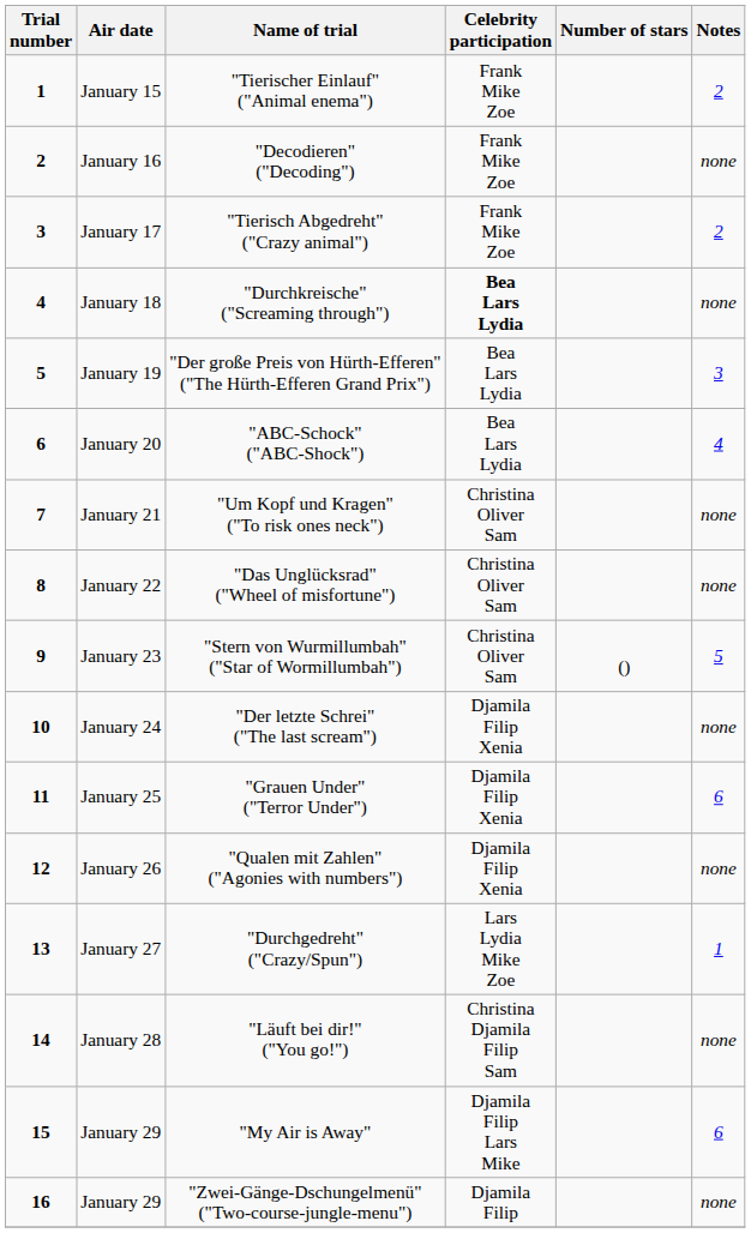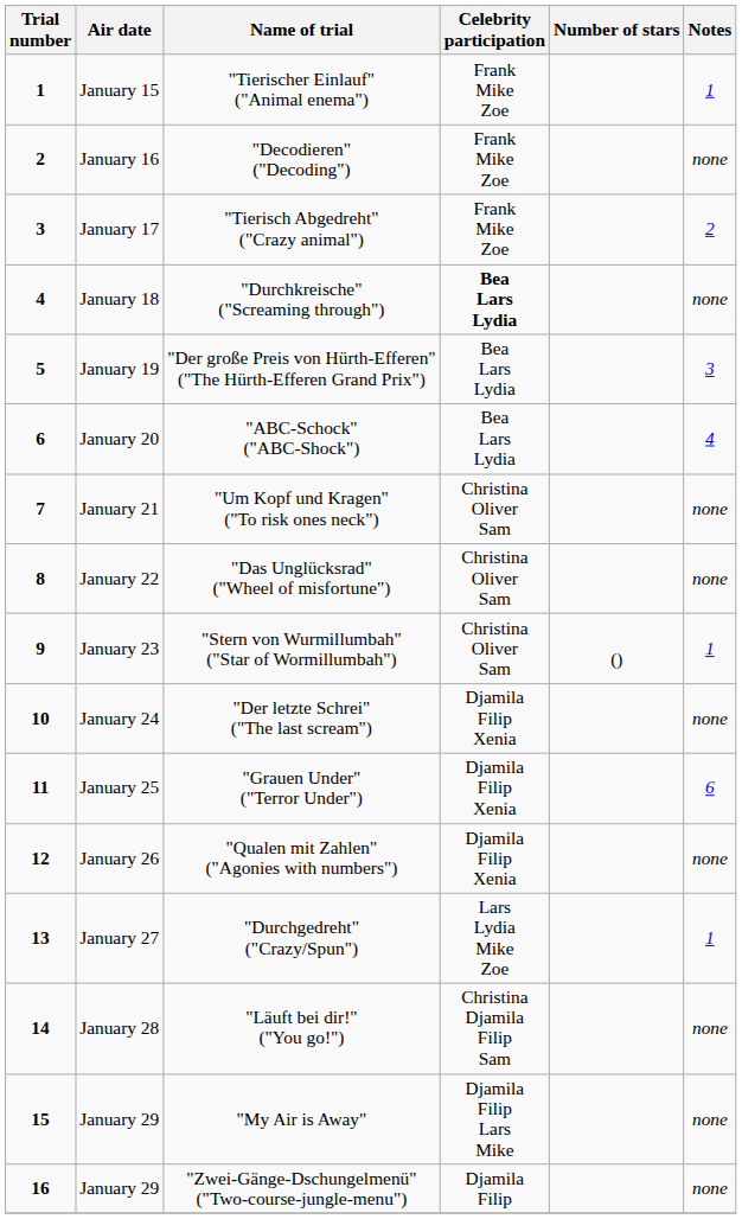 <table class=wikitable style="text-align:center">
 <tr>
 <th scope="col">Trial<br>number</th>
 <th scope="col">Air date</th>
 <th scope="col">Name of trial</th>
 <th scope="col">Celebrity<br>participation</th>
 <th scope="col">Number of stars</th>
 <th scope="col">Notes</th>
 </tr>
 <tr>
 <td><strong>1</strong></td>
 <td>January 15</td>
 <td>"Tierischer Einlauf"<br>("Animal enema")</td>
 <td>Frank<br>Mike<br>Zoe</td>
 <td></td>
-<td><em><a href='#'>2</a></em></td>
+<td><em><a href='#'>1</a></em></td>
 </tr>
 <tr>
 <td><strong>2</strong></td>
 <td>January 16</td>
 <td>"Decodieren"<br>("Decoding")</td>
 <td>Frank<br>Mike<br>Zoe</td>
 <td></td>
 <td><em>none</em></td>
 </tr>
 <tr>
 <td><strong>3</strong></td>
 <td>January 17</td>
 <td>"Tierisch Abgedreht"<br>("Crazy animal")</td>
 <td>Frank<br>Mike<br>Zoe</td>
 <td></td>
 <td><em><a href='#'>2</a></em></td>
 </tr>
 <tr>
 <td><strong>4</strong></td>
 <td>January 18</td>
 <td>"Durchkreische"<br>("Screaming through")</td>
 <td><strong>Bea<br>Lars<br>Lydia</strong></td>
 <td></td>
 <td><em>none</em></td>
 </tr>
 <tr>
 <td><strong>5</strong></td>
 <td>January 19</td>
 <td>"Der große Preis von Hürth-Efferen"<br>("The Hürth-Efferen Grand Prix")</td>
 <td>Bea<br>Lars<br>Lydia</td>
 <td></td>
 <td><em><a href='#'>3</a></em></td>
 </tr>
 <tr>
 <td><strong>6</strong></td>
 <td>January 20</td>
 <td>"ABC-Schock"<br>("ABC-Shock")</td>
 <td>Bea<br>Lars<br>Lydia</td>
 <td></td>
 <td><em><a href='#'>4</a></em></td>
 </tr>
 <tr>
 <td><strong>7</strong></td>
 <td>January 21</td>
 <td>"Um Kopf und Kragen"<br>("To risk ones neck")</td>
 <td>Christina<br>Oliver<br>Sam</td>
 <td></td>
 <td><em>none</em></td>
 </tr>
 <tr>
 <td><strong>8</strong></td>
 <td>January 22</td>
 <td>"Das Unglücksrad"<br>("Wheel of misfortune")</td>
 <td>Christina<br>Oliver<br>Sam</td>
 <td></td>
 <td><em>none</em></td>
 </tr>
 <tr>
 <td><strong>9</strong></td>
 <td>January 23</td>
 <td>"Stern von Wurmillumbah"<br>("Star of Wormillumbah")</td>
 <td>Christina<br>Oliver<br>Sam</td>
 <td><br>()</td>
-<td><em><a href='#'>5</a></em></td>
+<td><em><a href='#'>1</a></em></td>
 </tr>
 <tr>
 <td><strong>10</strong></td>
 <td>January 24</td>
 <td>"Der letzte Schrei"<br>("The last scream")</td>
 <td>Djamila<br>Filip<br>Xenia</td>
 <td></td>
 <td><em>none</em></td>
 </tr>
 <tr>
 <td><strong>11</strong></td>
 <td>January 25</td>
 <td>"Grauen Under"<br>("Terror Under")</td>
 <td>Djamila<br>Filip<br>Xenia</td>
 <td></td>
 <td><em><a href='#'>6</a></em></td>
 </tr>
 <tr>
 <td><strong>12</strong></td>
 <td>January 26</td>
 <td>"Qualen mit Zahlen"<br>("Agonies with numbers")</td>
 <td>Djamila<br>Filip<br>Xenia</td>
 <td></td>
 <td><em>none</em></td>
 </tr>
 <tr>
 <td><strong>13</strong></td>
 <td>January 27</td>
 <td>"Durchgedreht"<br>("Crazy/Spun")</td>
 <td>Lars<br>Lydia<br>Mike<br>Zoe</td>
 <td></td>
 <td><em><a href='#'>1</a></em></td>
 </tr>
 <tr>
 <td><strong>14</strong></td>
 <td>January 28</td>
 <td>"Läuft bei dir!"<br>("You go!")</td>
 <td>Christina<br>Djamila<br>Filip<br>Sam</td>
 <td></td>
 <td><em>none</em></td>
 </tr>
 <tr>
 <td><strong>15</strong></td>
 <td>January 29</td>
 <td>"My Air is Away"</td>
 <td>Djamila<br>Filip<br>Lars<br>Mike</td>
 <td></td>
-<td><em><a href='#'>6</a></em></td>
+<td><em>none</em></td>
 </tr>
 <tr>
 <td><strong>16</strong></td>
 <td>January 29</td>
 <td>"Zwei-Gänge-Dschungelmenü"<br>("Two-course-jungle-menu")</td>
 <td>Djamila<br>Filip</td>
 <td></td>
 <td><em>none</em></td>
 </tr>
 <tr>
 </tr>
 </table>
